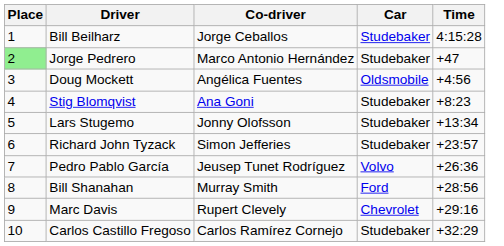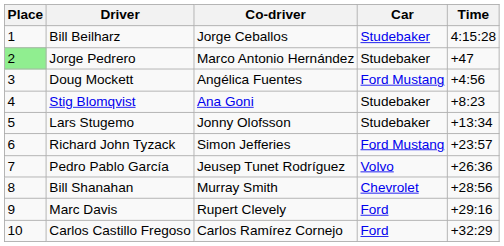 <table class="wikitable">
 <tr>
 <th>Place</th>
 <th>Driver</th>
 <th>Co-driver</th>
 <th>Car</th>
 <th>Time</th>
 </tr>
 <tr>
 <td>1</td>
 <td> Bill Beilharz</td>
 <td> Jorge Ceballos</td>
 <td><a href='#'>Studebaker</a></td>
 <td>4:15:28</td>
 </tr>
 <tr>
 <td style="background: lightgreen;">2</td>
 <td> Jorge Pedrero</td>
 <td> Marco Antonio Hernández</td>
 <td>Studebaker</td>
 <td>+47</td>
 </tr>
 <tr>
 <td>3</td>
 <td> Doug Mockett</td>
 <td> Angélica Fuentes</td>
-<td><a href='#'>Oldsmobile</a></td>
+<td><a href='#'>Ford Mustang</a></td>
 <td>+4:56</td>
 </tr>
 <tr>
 <td>4</td>
 <td> <a href='#'>Stig Blomqvist</a></td>
 <td> <a href='#'>Ana Goni</a></td>
 <td>Studebaker</td>
 <td>+8:23</td>
 </tr>
 <tr>
 <td>5</td>
 <td> Lars Stugemo</td>
 <td> Jonny Olofsson</td>
 <td>Studebaker</td>
 <td>+13:34</td>
 </tr>
 <tr>
 <td>6</td>
 <td> Richard John Tyzack</td>
 <td> Simon Jefferies</td>
-<td>Studebaker</td>
+<td><a href='#'>Ford Mustang</a></td>
 <td>+23:57</td>
 </tr>
 <tr>
 <td>7</td>
 <td> Pedro Pablo García</td>
 <td> Jeusep Tunet Rodríguez</td>
 <td><a href='#'>Volvo</a></td>
 <td>+26:36</td>
 </tr>
 <tr>
 <td>8</td>
 <td> Bill Shanahan</td>
 <td> Murray Smith</td>
-<td><a href='#'>Ford</a></td>
+<td><a href='#'>Chevrolet</a></td>
 <td>+28:56</td>
 </tr>
 <tr>
 <td>9</td>
 <td> Marc Davis</td>
 <td> Rupert Clevely</td>
-<td><a href='#'>Chevrolet</a></td>
+<td><a href='#'>Ford</a></td>
 <td>+29:16</td>
 </tr>
 <tr>
 <td>10</td>
 <td> Carlos Castillo Fregoso</td>
 <td> Carlos Ramírez Cornejo</td>
-<td>Studebaker</td>
+<td><a href='#'>Ford</a></td>
 <td>+32:29</td>
 </tr>
 </table>
